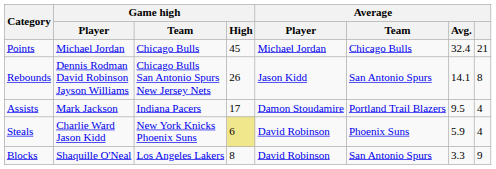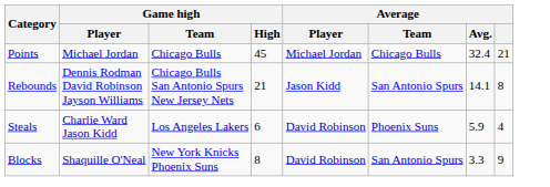 <table class=wikitable style="text-align:left;">
 <tr>
 <th rowspan=2>Category</th>
 <th colspan=3>Game high</th>
 <th colspan=4>Average</th>
 </tr>
 <tr>
 <th>Player</th>
 <th>Team</th>
 <th>High</th>
 <th>Player</th>
 <th>Team</th>
 <th>Avg.</th>
 <th></th>
 </tr>
 <tr>
 <td><a href='#'>Points</a></td>
 <td><a href='#'>Michael Jordan</a></td>
 <td><a href='#'>Chicago Bulls</a></td>
 <td>45</td>
 <td><a href='#'>Michael Jordan</a></td>
 <td><a href='#'>Chicago Bulls</a></td>
 <td>32.4</td>
 <td>21</td>
 </tr>
 <tr>
 <td><a href='#'>Rebounds</a></td>
 <td><a href='#'>Dennis Rodman</a><br><a href='#'>David Robinson</a><br><a href='#'>Jayson Williams</a></td>
 <td><a href='#'>Chicago Bulls</a><br><a href='#'>San Antonio Spurs</a><br><a href='#'>New Jersey Nets</a></td>
-<td>26</td>
+<td>21</td>
 <td><a href='#'>Jason Kidd</a></td>
 <td><a href='#'>San Antonio Spurs</a></td>
 <td>14.1</td>
 <td>8</td>
 </tr>
 <tr>
-<td><a href='#'>Assists</a></td>
-<td><a href='#'>Mark Jackson</a></td>
-<td><a href='#'>Indiana Pacers</a></td>
-<td>17</td>
-<td><a href='#'>Damon Stoudamire</a></td>
-<td><a href='#'>Portland Trail Blazers</a></td>
-<td>9.5</td>
-<td>4</td>
-</tr>
-<tr>
 <td><a href='#'>Steals</a></td>
 <td><a href='#'>Charlie Ward</a><br><a href='#'>Jason Kidd</a></td>
-<td><a href='#'>New York Knicks</a><br><a href='#'>Phoenix Suns</a></td>
-<td style="background: khaki;">6</td>
+<td><a href='#'>Los Angeles Lakers</a></td>
+<td>6</td>
 <td><a href='#'>David Robinson</a></td>
 <td><a href='#'>Phoenix Suns</a></td>
 <td>5.9</td>
 <td>4</td>
 </tr>
 <tr>
 <td><a href='#'>Blocks</a></td>
 <td><a href='#'>Shaquille O'Neal</a></td>
-<td><a href='#'>Los Angeles Lakers</a></td>
+<td><a href='#'>New York Knicks</a><br><a href='#'>Phoenix Suns</a></td>
 <td>8</td>
 <td><a href='#'>David Robinson</a></td>
 <td><a href='#'>San Antonio Spurs</a></td>
 <td>3.3</td>
 <td>9</td>
 </tr>
 </table>
